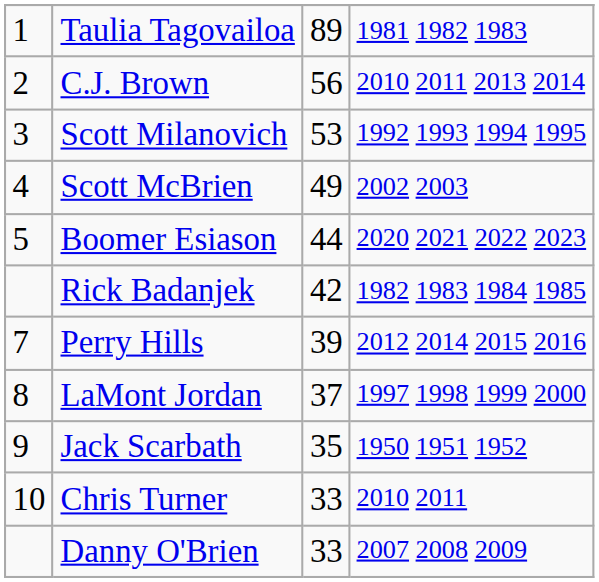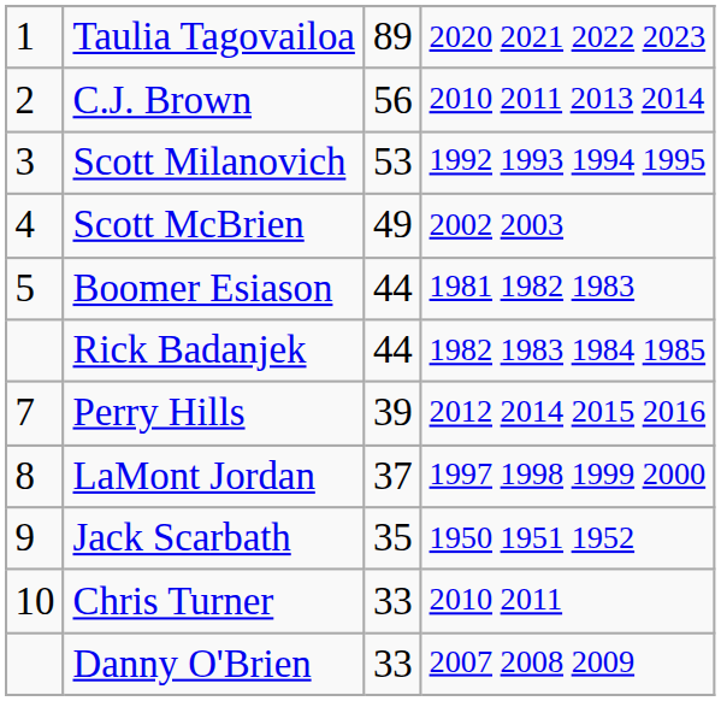 <table class="wikitable">
 <tr>
 </tr>
 <tr>
 <td>1</td>
 <td><a href='#'>Taulia Tagovailoa</a></td>
 <td><abbr>89</abbr></td>
-<td style="font-size:80%;"><a href='#'>1981</a> <a href='#'>1982</a> <a href='#'>1983</a></td>
+<td style="font-size:80%;"><a href='#'>2020</a> <a href='#'>2021</a> <a href='#'>2022</a> <a href='#'>2023</a></td>
 </tr>
 <tr>
 <td>2</td>
 <td><a href='#'>C.J. Brown</a></td>
 <td><abbr>56</abbr></td>
 <td style="font-size:80%;"><a href='#'>2010</a> <a href='#'>2011</a> <a href='#'>2013</a> <a href='#'>2014</a></td>
 </tr>
 <tr>
 <td>3</td>
 <td><a href='#'>Scott Milanovich</a></td>
 <td><abbr>53</abbr></td>
 <td style="font-size:80%;"><a href='#'>1992</a> <a href='#'>1993</a> <a href='#'>1994</a> <a href='#'>1995</a></td>
 </tr>
 <tr>
 <td>4</td>
 <td><a href='#'>Scott McBrien</a></td>
 <td><abbr>49</abbr></td>
 <td style="font-size:80%;"><a href='#'>2002</a> <a href='#'>2003</a></td>
 </tr>
 <tr>
 <td>5</td>
 <td><a href='#'>Boomer Esiason</a></td>
 <td><abbr>44</abbr></td>
-<td style="font-size:80%;"><a href='#'>2020</a> <a href='#'>2021</a> <a href='#'>2022</a> <a href='#'>2023</a></td>
+<td style="font-size:80%;"><a href='#'>1981</a> <a href='#'>1982</a> <a href='#'>1983</a></td>
 </tr>
 <tr>
 <td></td>
 <td><a href='#'>Rick Badanjek</a></td>
-<td><abbr>42</abbr></td>
+<td><abbr>44</abbr></td>
 <td style="font-size:80%;"><a href='#'>1982</a> <a href='#'>1983</a> <a href='#'>1984</a> <a href='#'>1985</a></td>
 </tr>
 <tr>
 <td>7</td>
 <td><a href='#'>Perry Hills</a></td>
 <td><abbr>39</abbr></td>
 <td style="font-size:80%;"><a href='#'>2012</a> <a href='#'>2014</a> <a href='#'>2015</a> <a href='#'>2016</a></td>
 </tr>
 <tr>
 <td>8</td>
 <td><a href='#'>LaMont Jordan</a></td>
 <td><abbr>37</abbr></td>
 <td style="font-size:80%;"><a href='#'>1997</a> <a href='#'>1998</a> <a href='#'>1999</a> <a href='#'>2000</a></td>
 </tr>
 <tr>
 <td>9</td>
 <td><a href='#'>Jack Scarbath</a></td>
 <td><abbr>35</abbr></td>
 <td style="font-size:80%;"><a href='#'>1950</a> <a href='#'>1951</a> <a href='#'>1952</a></td>
 </tr>
 <tr>
 <td>10</td>
 <td><a href='#'>Chris Turner</a></td>
 <td><abbr>33</abbr></td>
 <td style="font-size:80%;"><a href='#'>2010</a> <a href='#'>2011</a></td>
 </tr>
 <tr>
 <td></td>
 <td><a href='#'>Danny O'Brien</a></td>
 <td><abbr>33</abbr></td>
 <td style="font-size:80%;"><a href='#'>2007</a> <a href='#'>2008</a> <a href='#'>2009</a></td>
 </tr>
 </table>
